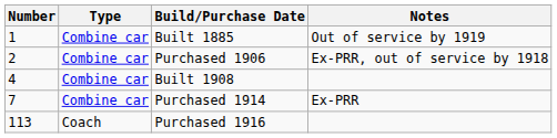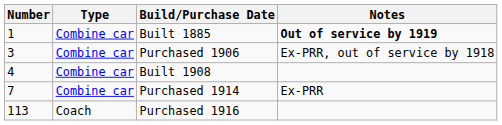 <table class="wikitable">
 <tr>
 <th>Number</th>
 <th>Type</th>
 <th>Build/Purchase Date</th>
 <th>Notes</th>
 </tr>
 <tr>
 <td>1</td>
 <td><a href='#'>Combine car</a></td>
 <td>Built 1885</td>
-<td>Out of service by 1919</td>
+<td><strong>Out of service by 1919</strong></td>
 </tr>
 <tr>
-<td>2</td>
+<td>3</td>
 <td><a href='#'>Combine car</a></td>
 <td>Purchased 1906</td>
 <td>Ex-PRR, out of service by 1918</td>
 </tr>
 <tr>
 <td>4</td>
 <td><a href='#'>Combine car</a></td>
 <td>Built 1908</td>
 <td></td>
 </tr>
 <tr>
 <td>7</td>
 <td><a href='#'>Combine car</a></td>
 <td>Purchased 1914</td>
 <td>Ex-PRR</td>
 </tr>
 <tr>
 <td>113</td>
 <td>Coach</td>
 <td>Purchased 1916</td>
 </tr>
 </table>
